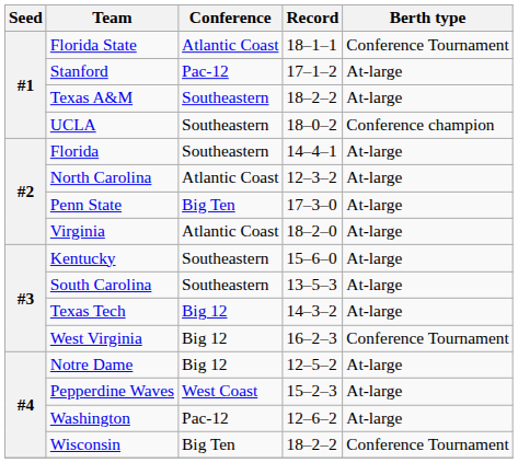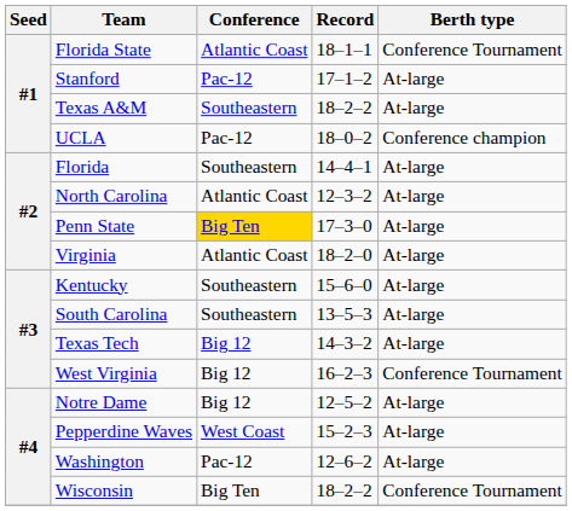 <table class="wikitable sortable">
 <tr>
 <th>Seed</th>
 <th>Team</th>
 <th>Conference</th>
 <th>Record</th>
 <th>Berth type</th>
 </tr>
 <tr>
 <th Rowspan="4">#1</th>
 <td><a href='#'>Florida State</a></td>
 <td><a href='#'>Atlantic Coast</a></td>
 <td>18–1–1</td>
 <td>Conference Tournament</td>
 </tr>
 <tr>
 <td><a href='#'>Stanford</a></td>
 <td><a href='#'>Pac-12</a></td>
 <td>17–1–2</td>
 <td>At-large</td>
 </tr>
 <tr>
 <td><a href='#'>Texas A&M</a></td>
 <td><a href='#'>Southeastern</a></td>
 <td>18–2–2</td>
 <td>At-large</td>
 </tr>
 <tr>
 <td><a href='#'>UCLA</a></td>
-<td>Southeastern</td>
+<td>Pac-12</td>
 <td>18–0–2</td>
 <td>Conference champion</td>
 </tr>
 <tr>
 <th Rowspan="4">#2</th>
 <td><a href='#'>Florida</a></td>
 <td>Southeastern</td>
 <td>14–4–1</td>
 <td>At-large</td>
 </tr>
 <tr>
 <td><a href='#'>North Carolina</a></td>
 <td>Atlantic Coast</td>
 <td>12–3–2</td>
 <td>At-large</td>
 </tr>
 <tr>
 <td><a href='#'>Penn State</a></td>
-<td><a href='#'>Big Ten</a></td>
+<td style="background: gold;"><a href='#'>Big Ten</a></td>
 <td>17–3–0</td>
 <td>At-large</td>
 </tr>
 <tr>
 <td><a href='#'>Virginia</a></td>
 <td>Atlantic Coast</td>
 <td>18–2–0</td>
 <td>At-large</td>
 </tr>
 <tr>
 <th Rowspan="4">#3</th>
 <td><a href='#'>Kentucky</a></td>
 <td>Southeastern</td>
 <td>15–6–0</td>
 <td>At-large</td>
 </tr>
 <tr>
 <td><a href='#'>South Carolina</a></td>
 <td>Southeastern</td>
 <td>13–5–3</td>
 <td>At-large</td>
 </tr>
 <tr>
 <td><a href='#'>Texas Tech</a></td>
 <td><a href='#'>Big 12</a></td>
 <td>14–3–2</td>
 <td>At-large</td>
 </tr>
 <tr>
 <td><a href='#'>West Virginia</a></td>
 <td>Big 12</td>
 <td>16–2–3</td>
 <td>Conference Tournament</td>
 </tr>
 <tr>
 <th Rowspan="4">#4</th>
 <td><a href='#'>Notre Dame</a></td>
 <td>Big 12</td>
 <td>12–5–2</td>
 <td>At-large</td>
 </tr>
 <tr>
 <td><a href='#'>Pepperdine Waves</a></td>
 <td><a href='#'>West Coast</a></td>
 <td>15–2–3</td>
 <td>At-large</td>
 </tr>
 <tr>
 <td><a href='#'>Washington</a></td>
 <td>Pac-12</td>
 <td>12–6–2</td>
 <td>At-large</td>
 </tr>
 <tr>
 <td><a href='#'>Wisconsin</a></td>
 <td>Big Ten</td>
 <td>18–2–2</td>
 <td>Conference Tournament</td>
 </tr>
 <tr>
 </tr>
 </table>
